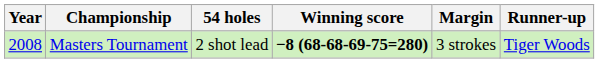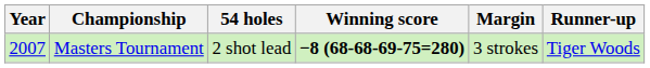 <table class="wikitable">
 <tr>
 <th>Year</th>
 <th>Championship</th>
 <th>54 holes</th>
 <th>Winning score</th>
 <th>Margin</th>
 <th>Runner-up</th>
 </tr>
 <tr style="background:#d0f0c0;">
-<td><a href='#'>2008</a></td>
+<td><a href='#'>2007</a></td>
 <td><a href='#'>Masters Tournament</a></td>
 <td>2 shot lead</td>
 <td><strong>−8 (68-68-69-75=280)</strong></td>
 <td>3 strokes</td>
 <td> <a href='#'>Tiger Woods</a></td>
 </tr>
 </table>
